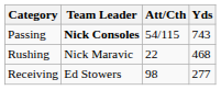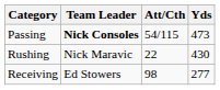 <table class="wikitable">
 <tr>
 <th>Category</th>
 <th>Team Leader</th>
 <th>Att/Cth</th>
 <th>Yds</th>
 </tr>
 <tr style="background: ##ddffdd;">
 <td>Passing</td>
 <td><strong>Nick Consoles</strong></td>
 <td>54/115</td>
-<td>743</td>
+<td>473</td>
 </tr>
 <tr style="background: ##ffdddd;">
 <td>Rushing</td>
 <td>Nick Maravic</td>
 <td>22</td>
-<td>468</td>
+<td>430</td>
 </tr>
 <tr style="background: ##ddffdd;">
 <td>Receiving</td>
 <td>Ed Stowers</td>
 <td>98</td>
 <td>277</td>
 </tr>
 </table>
